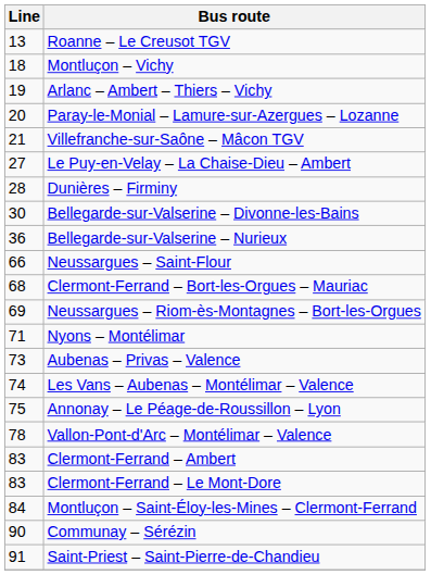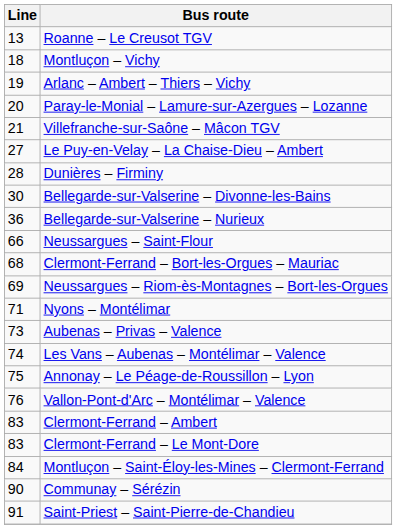 <table class="wikitable">
 <tr>
 <th>Line</th>
 <th>Bus route</th>
 </tr>
 <tr>
 <td>13</td>
 <td><a href='#'>Roanne</a> – <a href='#'>Le Creusot TGV</a></td>
 </tr>
 <tr>
 <td>18</td>
 <td><a href='#'>Montluçon</a> – <a href='#'>Vichy</a></td>
 </tr>
 <tr>
 <td>19</td>
 <td><a href='#'>Arlanc</a> – <a href='#'>Ambert</a> – <a href='#'>Thiers</a> – <a href='#'>Vichy</a></td>
 </tr>
 <tr>
 <td>20</td>
 <td><a href='#'>Paray-le-Monial</a> – <a href='#'>Lamure-sur-Azergues</a> – <a href='#'>Lozanne</a></td>
 </tr>
 <tr>
 <td>21</td>
 <td><a href='#'>Villefranche-sur-Saône</a> – <a href='#'>Mâcon TGV</a></td>
 </tr>
 <tr>
 <td>27</td>
 <td><a href='#'>Le Puy-en-Velay</a> – <a href='#'>La Chaise-Dieu</a> – <a href='#'>Ambert</a></td>
 </tr>
 <tr>
 <td>28</td>
 <td><a href='#'>Dunières</a> – <a href='#'>Firminy</a></td>
 </tr>
 <tr>
 <td>30</td>
 <td><a href='#'>Bellegarde-sur-Valserine</a> – <a href='#'>Divonne-les-Bains</a></td>
 </tr>
 <tr>
 <td>36</td>
 <td><a href='#'>Bellegarde-sur-Valserine</a> – <a href='#'>Nurieux</a></td>
 </tr>
 <tr>
 <td>66</td>
 <td><a href='#'>Neussargues</a> – <a href='#'>Saint-Flour</a></td>
 </tr>
 <tr>
 <td>68</td>
 <td><a href='#'>Clermont-Ferrand</a> – <a href='#'>Bort-les-Orgues</a> – <a href='#'>Mauriac</a></td>
 </tr>
 <tr>
 <td>69</td>
 <td><a href='#'>Neussargues</a> – <a href='#'>Riom-ès-Montagnes</a> – <a href='#'>Bort-les-Orgues</a></td>
 </tr>
 <tr>
 <td>71</td>
 <td><a href='#'>Nyons</a> – <a href='#'>Montélimar</a></td>
 </tr>
 <tr>
 <td>73</td>
 <td><a href='#'>Aubenas</a> – <a href='#'>Privas</a> – <a href='#'>Valence</a></td>
 </tr>
 <tr>
 <td>74</td>
 <td><a href='#'>Les Vans</a> – <a href='#'>Aubenas</a> – <a href='#'>Montélimar</a> – <a href='#'>Valence</a></td>
 </tr>
 <tr>
 <td>75</td>
 <td><a href='#'>Annonay</a> – <a href='#'>Le Péage-de-Roussillon</a> – <a href='#'>Lyon</a></td>
 </tr>
 <tr>
-<td>78</td>
+<td>76</td>
 <td><a href='#'>Vallon-Pont-d'Arc</a> – <a href='#'>Montélimar</a> – <a href='#'>Valence</a></td>
 </tr>
 <tr>
 <td>83</td>
 <td><a href='#'>Clermont-Ferrand</a> – <a href='#'>Ambert</a></td>
 </tr>
 <tr>
 <td>83</td>
 <td><a href='#'>Clermont-Ferrand</a> – <a href='#'>Le Mont-Dore</a></td>
 </tr>
 <tr>
 <td>84</td>
 <td><a href='#'>Montluçon</a> – <a href='#'>Saint-Éloy-les-Mines</a> – <a href='#'>Clermont-Ferrand</a></td>
 </tr>
 <tr>
 <td>90</td>
 <td><a href='#'>Communay</a> – <a href='#'>Sérézin</a></td>
 </tr>
 <tr>
 <td>91</td>
 <td><a href='#'>Saint-Priest</a> – <a href='#'>Saint-Pierre-de-Chandieu</a></td>
 </tr>
 <tr>
 </tr>
 </table>
